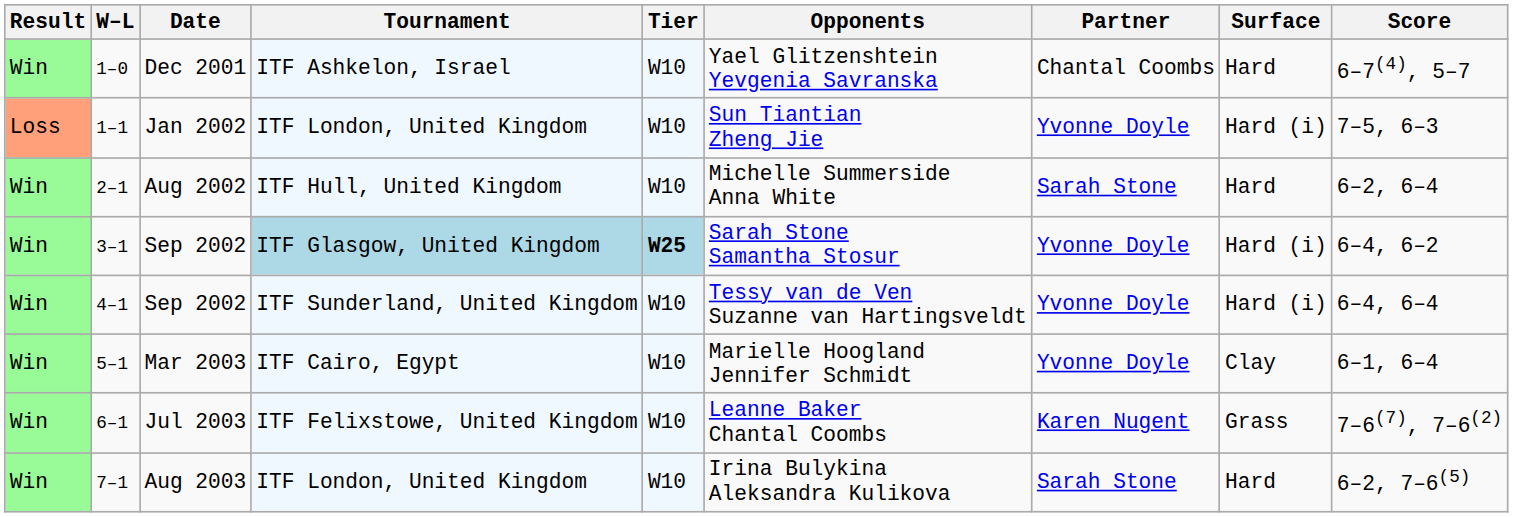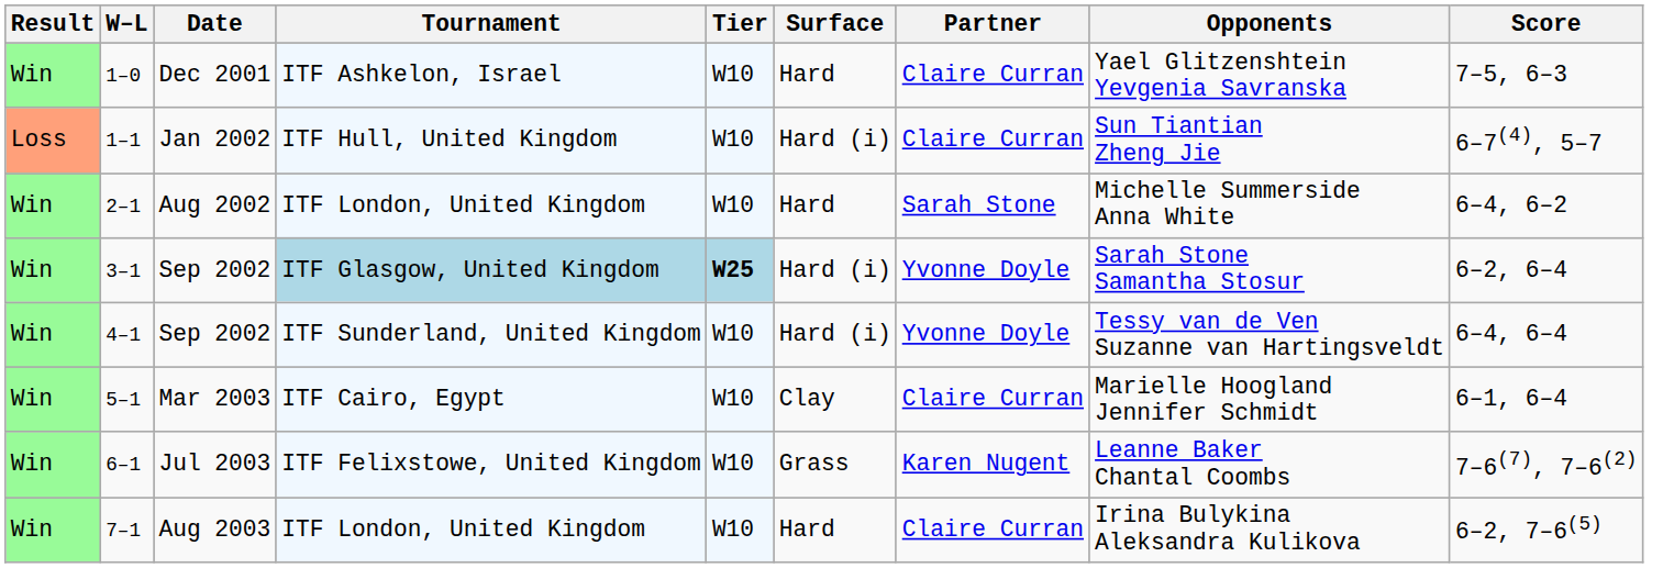 <table class="wikitable sortable">
 <tr>
 <th>Result</th>
 <th class="unsortable">W–L</th>
 <th>Date</th>
 <th>Tournament</th>
 <th>Tier</th>
+<th>Surface</th>
+<th>Partner</th>
 <th>Opponents</th>
-<th>Partner</th>
-<th>Surface</th>
 <th class="unsortable">Score</th>
 </tr>
 <tr>
 <td style="background:#98fb98;">Win</td>
 <td><small>1–0</small></td>
 <td>Dec 2001</td>
 <td style="background:#f0f8ff;">ITF Ashkelon, Israel</td>
 <td style="background:#f0f8ff;">W10</td>
+<td>Hard</td>
+<td> <a href='#'>Claire Curran</a></td>
 <td> Yael Glitzenshtein <br>  <a href='#'>Yevgenia Savranska</a></td>
-<td> Chantal Coombs</td>
-<td>Hard</td>
-<td>6–7<sup>(4)</sup>, 5–7</td>
+<td>7–5, 6–3</td>
 </tr>
 <tr>
 <td style="background:#FFA07A;">Loss</td>
 <td><small>1–1</small></td>
 <td>Jan 2002</td>
-<td style="background:#f0f8ff;">ITF London, United Kingdom</td>
+<td style="background:#f0f8ff;">ITF Hull, United Kingdom</td>
 <td style="background:#f0f8ff;">W10</td>
+<td>Hard (i)</td>
+<td> <a href='#'>Claire Curran</a></td>
 <td> <a href='#'>Sun Tiantian</a> <br>  <a href='#'>Zheng Jie</a></td>
-<td> <a href='#'>Yvonne Doyle</a></td>
-<td>Hard (i)</td>
-<td>7–5, 6–3</td>
+<td>6–7<sup>(4)</sup>, 5–7</td>
 </tr>
 <tr>
 <td bgcolor=98FB98>Win</td>
 <td><small>2–1</small></td>
 <td>Aug 2002</td>
-<td style="background:#f0f8ff;">ITF Hull, United Kingdom</td>
+<td style="background:#f0f8ff;">ITF London, United Kingdom</td>
 <td style="background:#f0f8ff;">W10</td>
+<td>Hard</td>
+<td> <a href='#'>Sarah Stone</a></td>
 <td> Michelle Summerside <br>  Anna White</td>
-<td> <a href='#'>Sarah Stone</a></td>
-<td>Hard</td>
-<td>6–2, 6–4</td>
+<td>6–4, 6–2</td>
 </tr>
 <tr>
 <td style="background:#98fb98;">Win</td>
 <td><small>3–1</small></td>
 <td>Sep 2002</td>
 <td style="background:lightblue;">ITF Glasgow, United Kingdom</td>
 <td style="background:lightblue;"><strong>W25</strong></td>
+<td>Hard (i)</td>
+<td> <a href='#'>Yvonne Doyle</a></td>
 <td> <a href='#'>Sarah Stone</a> <br>  <a href='#'>Samantha Stosur</a></td>
-<td> <a href='#'>Yvonne Doyle</a></td>
-<td>Hard (i)</td>
-<td>6–4, 6–2</td>
+<td>6–2, 6–4</td>
 </tr>
 <tr>
 <td style="background:#98fb98;">Win</td>
 <td><small>4–1</small></td>
 <td>Sep 2002</td>
 <td style="background:#f0f8ff;">ITF Sunderland, United Kingdom</td>
 <td style="background:#f0f8ff;">W10</td>
+<td>Hard (i)</td>
+<td> <a href='#'>Yvonne Doyle</a></td>
 <td> <a href='#'>Tessy van de Ven</a> <br>  Suzanne van Hartingsveldt</td>
-<td> <a href='#'>Yvonne Doyle</a></td>
-<td>Hard (i)</td>
 <td>6–4, 6–4</td>
 </tr>
 <tr>
 <td style="background:#98FB98;">Win</td>
 <td><small>5–1</small></td>
 <td>Mar 2003</td>
 <td style="background:#f0f8ff;">ITF Cairo, Egypt</td>
 <td style="background:#f0f8ff;">W10</td>
+<td>Clay</td>
+<td> <a href='#'>Claire Curran</a></td>
 <td> Marielle Hoogland <br>  Jennifer Schmidt</td>
-<td> <a href='#'>Yvonne Doyle</a></td>
-<td>Clay</td>
 <td>6–1, 6–4</td>
 </tr>
 <tr>
 <td style="background:#98fb98;">Win</td>
 <td><small>6–1</small></td>
 <td>Jul 2003</td>
 <td style="background:#f0f8ff;">ITF Felixstowe, United Kingdom</td>
 <td style="background:#f0f8ff;">W10</td>
+<td>Grass</td>
+<td> <a href='#'>Karen Nugent</a></td>
 <td> <a href='#'>Leanne Baker</a> <br>  Chantal Coombs</td>
-<td> <a href='#'>Karen Nugent</a></td>
-<td>Grass</td>
 <td>7–6<sup>(7)</sup>, 7–6<sup>(2)</sup></td>
 </tr>
 <tr>
 <td style="background:#98FB98;">Win</td>
 <td><small>7–1</small></td>
 <td>Aug 2003</td>
 <td style="background:#f0f8ff;">ITF London, United Kingdom</td>
 <td style="background:#f0f8ff;">W10</td>
+<td>Hard</td>
+<td> <a href='#'>Claire Curran</a></td>
 <td> Irina Bulykina <br>  Aleksandra Kulikova</td>
-<td> <a href='#'>Sarah Stone</a></td>
-<td>Hard</td>
 <td>6–2, 7–6<sup>(5)</sup></td>
 </tr>
 </table>
